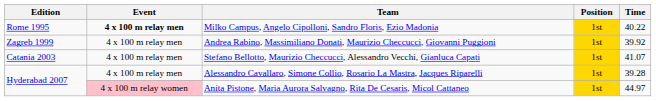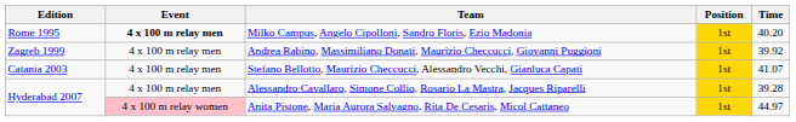 <table class="wikitable" width=80% style="font-size:90%; text-align:center;">
 <tr>
 <th>Edition</th>
 <th>Event</th>
 <th>Team</th>
 <th>Position</th>
 <th>Time</th>
 </tr>
 <tr>
 <td align=left> <a href='#'>Rome 1995</a></td>
 <td><strong>4 x 100 m relay men</strong></td>
 <td align=left><a href='#'>Milko Campus</a>, <a href='#'>Angelo Cipolloni</a>, <a href='#'>Sandro Floris</a>, <a href='#'>Ezio Madonia</a></td>
 <td bgcolor=gold>1st</td>
-<td>40.22</td>
+<td>40.20</td>
 </tr>
 <tr>
 <td align=left> <a href='#'>Zagreb 1999</a></td>
 <td>4 x 100 m relay men</td>
 <td align=left><a href='#'>Andrea Rabino</a>, <a href='#'>Massimiliano Donati</a>, <a href='#'>Maurizio Checcucci</a>, <a href='#'>Giovanni Puggioni</a></td>
 <td bgcolor=gold>1st</td>
 <td>39.92</td>
 </tr>
 <tr>
 <td align=left> <a href='#'>Catania 2003</a></td>
 <td>4 x 100 m relay men</td>
 <td align=left><a href='#'>Stefano Bellotto</a>, <a href='#'>Maurizio Checcucci</a>, Alessandro Vecchi, <a href='#'>Gianluca Capati</a></td>
 <td bgcolor=gold>1st</td>
 <td>41.07</td>
 </tr>
 <tr>
 <td align=left rowspan=2> <a href='#'>Hyderabad 2007</a></td>
 <td>4 x 100 m relay men</td>
 <td align=left><a href='#'>Alessandro Cavallaro</a>, <a href='#'>Simone Collio</a>, <a href='#'>Rosario La Mastra</a>, <a href='#'>Jacques Riparelli</a></td>
 <td bgcolor=gold>1st</td>
 <td>39.28</td>
 </tr>
 <tr>
 <td bgcolor=pink>4 x 100 m relay women</td>
 <td align=left><a href='#'>Anita Pistone</a>, <a href='#'>Maria Aurora Salvagno</a>, <a href='#'>Rita De Cesaris</a>, <a href='#'>Micol Cattaneo</a></td>
 <td bgcolor=gold>1st</td>
 <td>44.97</td>
 </tr>
 </table>
